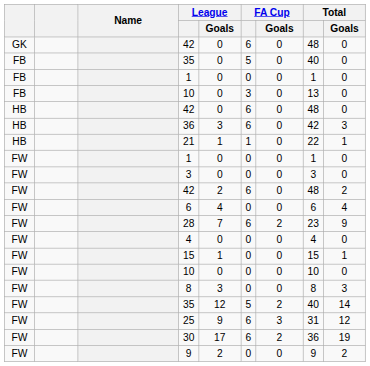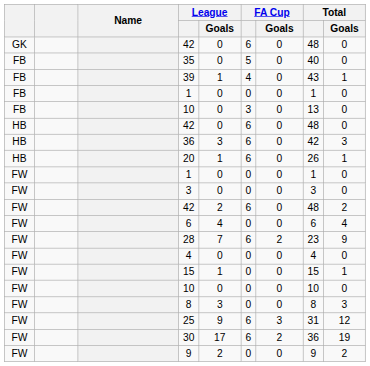 <table class="wikitable sortable plainrowheaders" style="text-align:center;">
 <tr>
 <th rowspan="2" scope="col" width="40"></th>
 <th rowspan="2" scope="col" width="60"></th>
 <th rowspan="2" scope="col" width="150" scope=col>Name</th>
 <th colspan="2" width="90"><a href='#'>League</a></th>
 <th colspan="2" width="90"><a href='#'>FA Cup</a></th>
 <th colspan="2" width="90">Total</th>
 </tr>
 <tr>
 <th scope="col"></th>
 <th scope="col">Goals</th>
 <th scope="col"></th>
 <th scope="col">Goals</th>
 <th scope="col"></th>
 <th scope="col">Goals</th>
 </tr>
 <tr>
 <td data-sort-value=1>GK</td>
 <td></td>
 <th scope="row"></th>
 <td>42</td>
 <td>0</td>
 <td>6</td>
 <td>0</td>
 <td>48</td>
 <td>0</td>
 </tr>
 <tr>
 <td data-sort-value=2>FB</td>
 <td></td>
 <th scope="row"></th>
 <td>35</td>
 <td>0</td>
 <td>5</td>
 <td>0</td>
 <td>40</td>
 <td>0</td>
+</tr>
+<tr>
+<td data-sort-value=2>FB</td>
+<td></td>
+<th scope="row"></th>
+<td>39</td>
+<td>1</td>
+<td>4</td>
+<td>0</td>
+<td>43</td>
+<td>1</td>
 </tr>
 <tr>
 <td data-sort-value=2>FB</td>
 <td></td>
 <th scope="row"></th>
 <td>1</td>
 <td>0</td>
 <td>0</td>
 <td>0</td>
 <td>1</td>
 <td>0</td>
 </tr>
 <tr>
 <td data-sort-value=2>FB</td>
 <td></td>
 <th scope="row"></th>
 <td>10</td>
 <td>0</td>
 <td>3</td>
 <td>0</td>
 <td>13</td>
 <td>0</td>
 </tr>
 <tr>
 <td data-sort-value=3>HB</td>
 <td></td>
 <th scope="row"></th>
 <td>42</td>
 <td>0</td>
 <td>6</td>
 <td>0</td>
 <td>48</td>
 <td>0</td>
 </tr>
 <tr>
 <td data-sort-value=3>HB</td>
 <td></td>
 <th scope="row"></th>
 <td>36</td>
 <td>3</td>
 <td>6</td>
 <td>0</td>
 <td>42</td>
 <td>3</td>
 </tr>
 <tr>
 <td data-sort-value=3>HB</td>
 <td></td>
 <th scope="row"></th>
-<td>21</td>
+<td>20</td>
 <td>1</td>
-<td>1</td>
+<td>6</td>
 <td>0</td>
-<td>22</td>
+<td>26</td>
 <td>1</td>
 </tr>
 <tr>
 <td data-sort-value=4>FW</td>
 <td></td>
 <th scope="row"> </th>
 <td>1</td>
 <td>0</td>
 <td>0</td>
 <td>0</td>
 <td>1</td>
 <td>0</td>
 </tr>
 <tr>
 <td data-sort-value=4>FW</td>
 <td></td>
 <th scope="row"></th>
 <td>3</td>
 <td>0</td>
 <td>0</td>
 <td>0</td>
 <td>3</td>
 <td>0</td>
 </tr>
 <tr>
 <td data-sort-value=4>FW</td>
 <td></td>
 <th scope="row"></th>
 <td>42</td>
 <td>2</td>
 <td>6</td>
 <td>0</td>
 <td>48</td>
 <td>2</td>
 </tr>
 <tr>
 <td data-sort-value=4>FW</td>
 <td></td>
 <th scope="row"></th>
 <td>6</td>
 <td>4</td>
 <td>0</td>
 <td>0</td>
 <td>6</td>
 <td>4</td>
 </tr>
 <tr>
 <td data-sort-value=4>FW</td>
 <td></td>
 <th scope="row"></th>
 <td>28</td>
 <td>7</td>
 <td>6</td>
 <td>2</td>
 <td>23</td>
 <td>9</td>
 </tr>
 <tr>
 <td data-sort-value=4>FW</td>
 <td></td>
 <th scope="row"></th>
 <td>4</td>
 <td>0</td>
 <td>0</td>
 <td>0</td>
 <td>4</td>
 <td>0</td>
 </tr>
 <tr>
 <td data-sort-value=4>FW</td>
 <td></td>
 <th scope="row"></th>
 <td>15</td>
 <td>1</td>
 <td>0</td>
 <td>0</td>
 <td>15</td>
 <td>1</td>
 </tr>
 <tr>
 <td data-sort-value=4>FW</td>
 <td></td>
 <th scope="row"></th>
 <td>10</td>
 <td>0</td>
 <td>0</td>
 <td>0</td>
 <td>10</td>
 <td>0</td>
 </tr>
 <tr>
 <td data-sort-value=4>FW</td>
 <td></td>
 <th scope="row"></th>
 <td>8</td>
 <td>3</td>
 <td>0</td>
 <td>0</td>
 <td>8</td>
 <td>3</td>
 </tr>
 <tr>
 <td data-sort-value=4>FW</td>
 <td></td>
 <th scope="row"></th>
-<td>35</td>
-<td>12</td>
-<td>5</td>
-<td>2</td>
-<td>40</td>
-<td>14</td>
-</tr>
-<tr>
-<td data-sort-value=4>FW</td>
-<td></td>
-<th scope="row"></th>
 <td>25</td>
 <td>9</td>
 <td>6</td>
 <td>3</td>
 <td>31</td>
 <td>12</td>
 </tr>
 <tr>
 <td data-sort-value=4>FW</td>
 <td></td>
 <th scope="row"></th>
 <td>30</td>
 <td>17</td>
 <td>6</td>
 <td>2</td>
 <td>36</td>
 <td>19</td>
 </tr>
 <tr>
 <td data-sort-value=4>FW</td>
 <td></td>
 <th scope="row"></th>
 <td>9</td>
 <td>2</td>
 <td>0</td>
 <td>0</td>
 <td>9</td>
 <td>2</td>
 </tr>
 </table>
